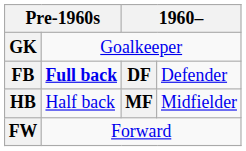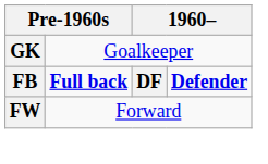 <table class="wikitable unsortable">
 <tr>
 <th scope="col" colspan="2">Pre-1960s</th>
 <th scope="col" colspan="2">1960–</th>
 </tr>
 <tr>
 <th scope="row">GK</th>
 <td colspan="3" align="center"><a href='#'>Goalkeeper</a></td>
 </tr>
 <tr>
 <th scope="row">FB</th>
 <td><strong><a href='#'>Full back</a></strong></td>
 <th scope="row" align="center">DF</th>
-<td><a href='#'>Defender</a></td>
-</tr>
-<tr>
-<th scope="row">HB</th>
-<td><a href='#'>Half back</a></td>
-<th scope="row" align="center">MF</th>
-<td><a href='#'>Midfielder</a></td>
+<td><strong><a href='#'>Defender</a></strong></td>
 </tr>
 <tr>
 <th scope="row">FW</th>
 <td colspan="3" align="center"><a href='#'>Forward</a></td>
 </tr>
 </table>
